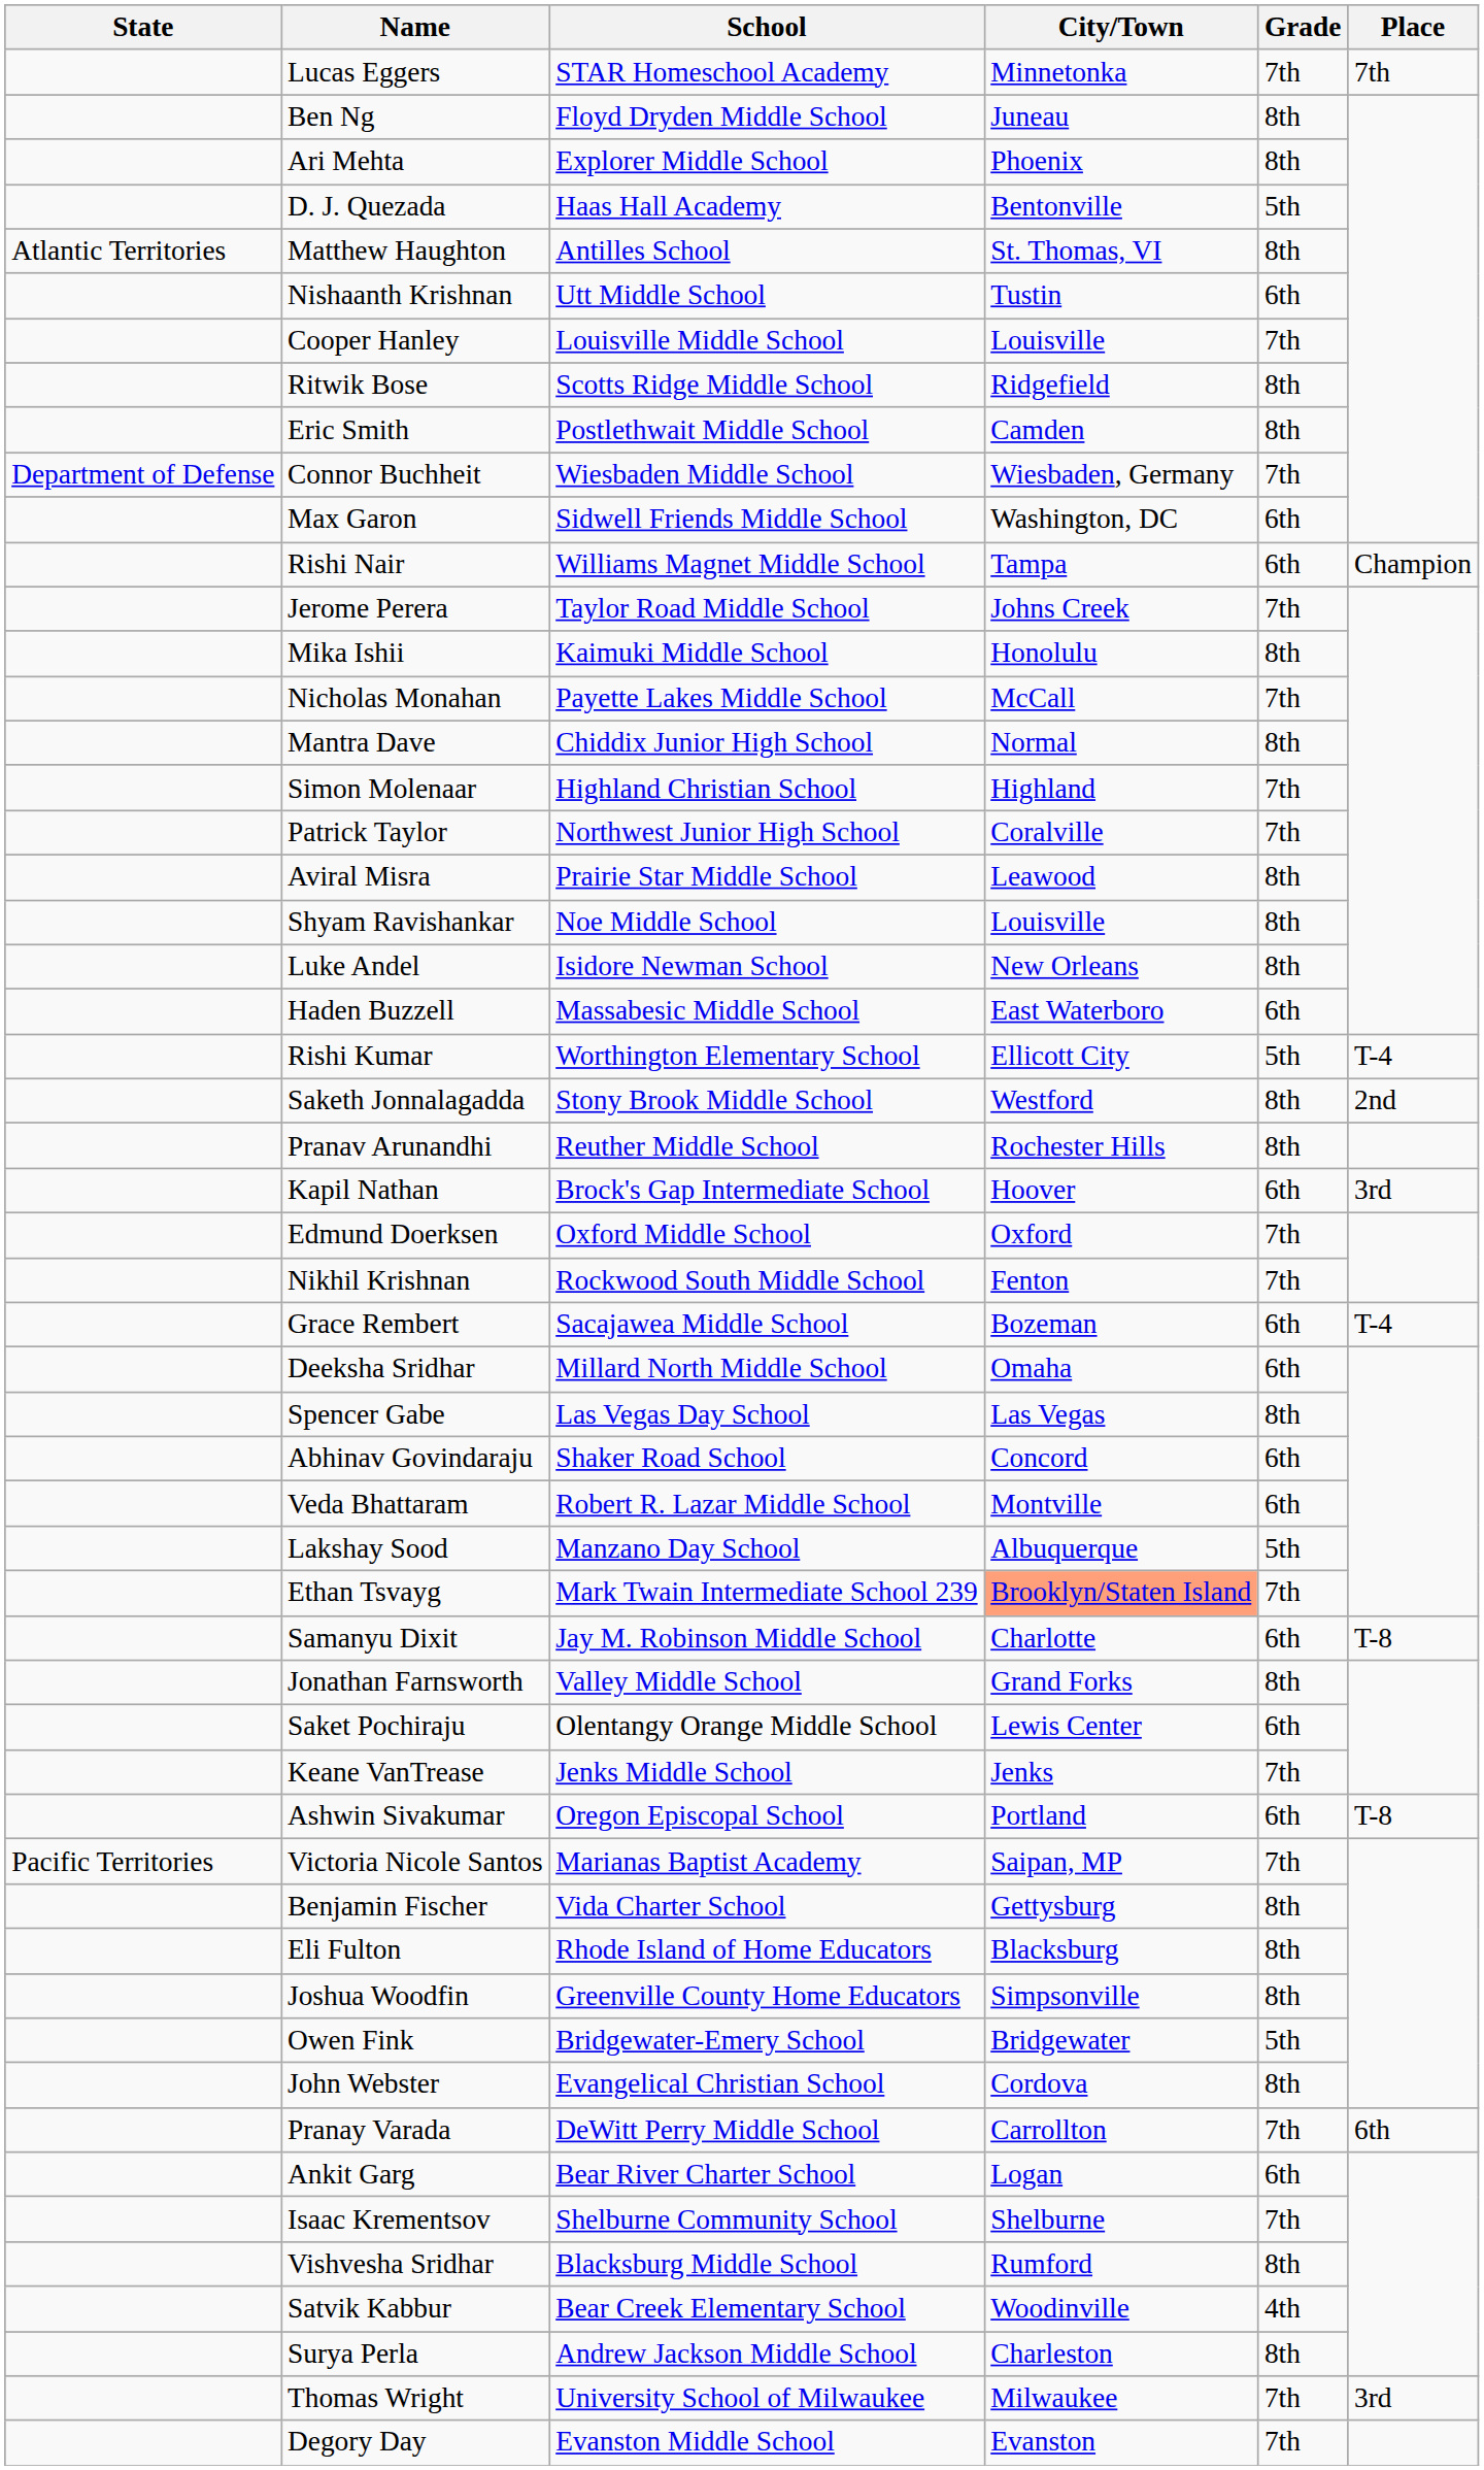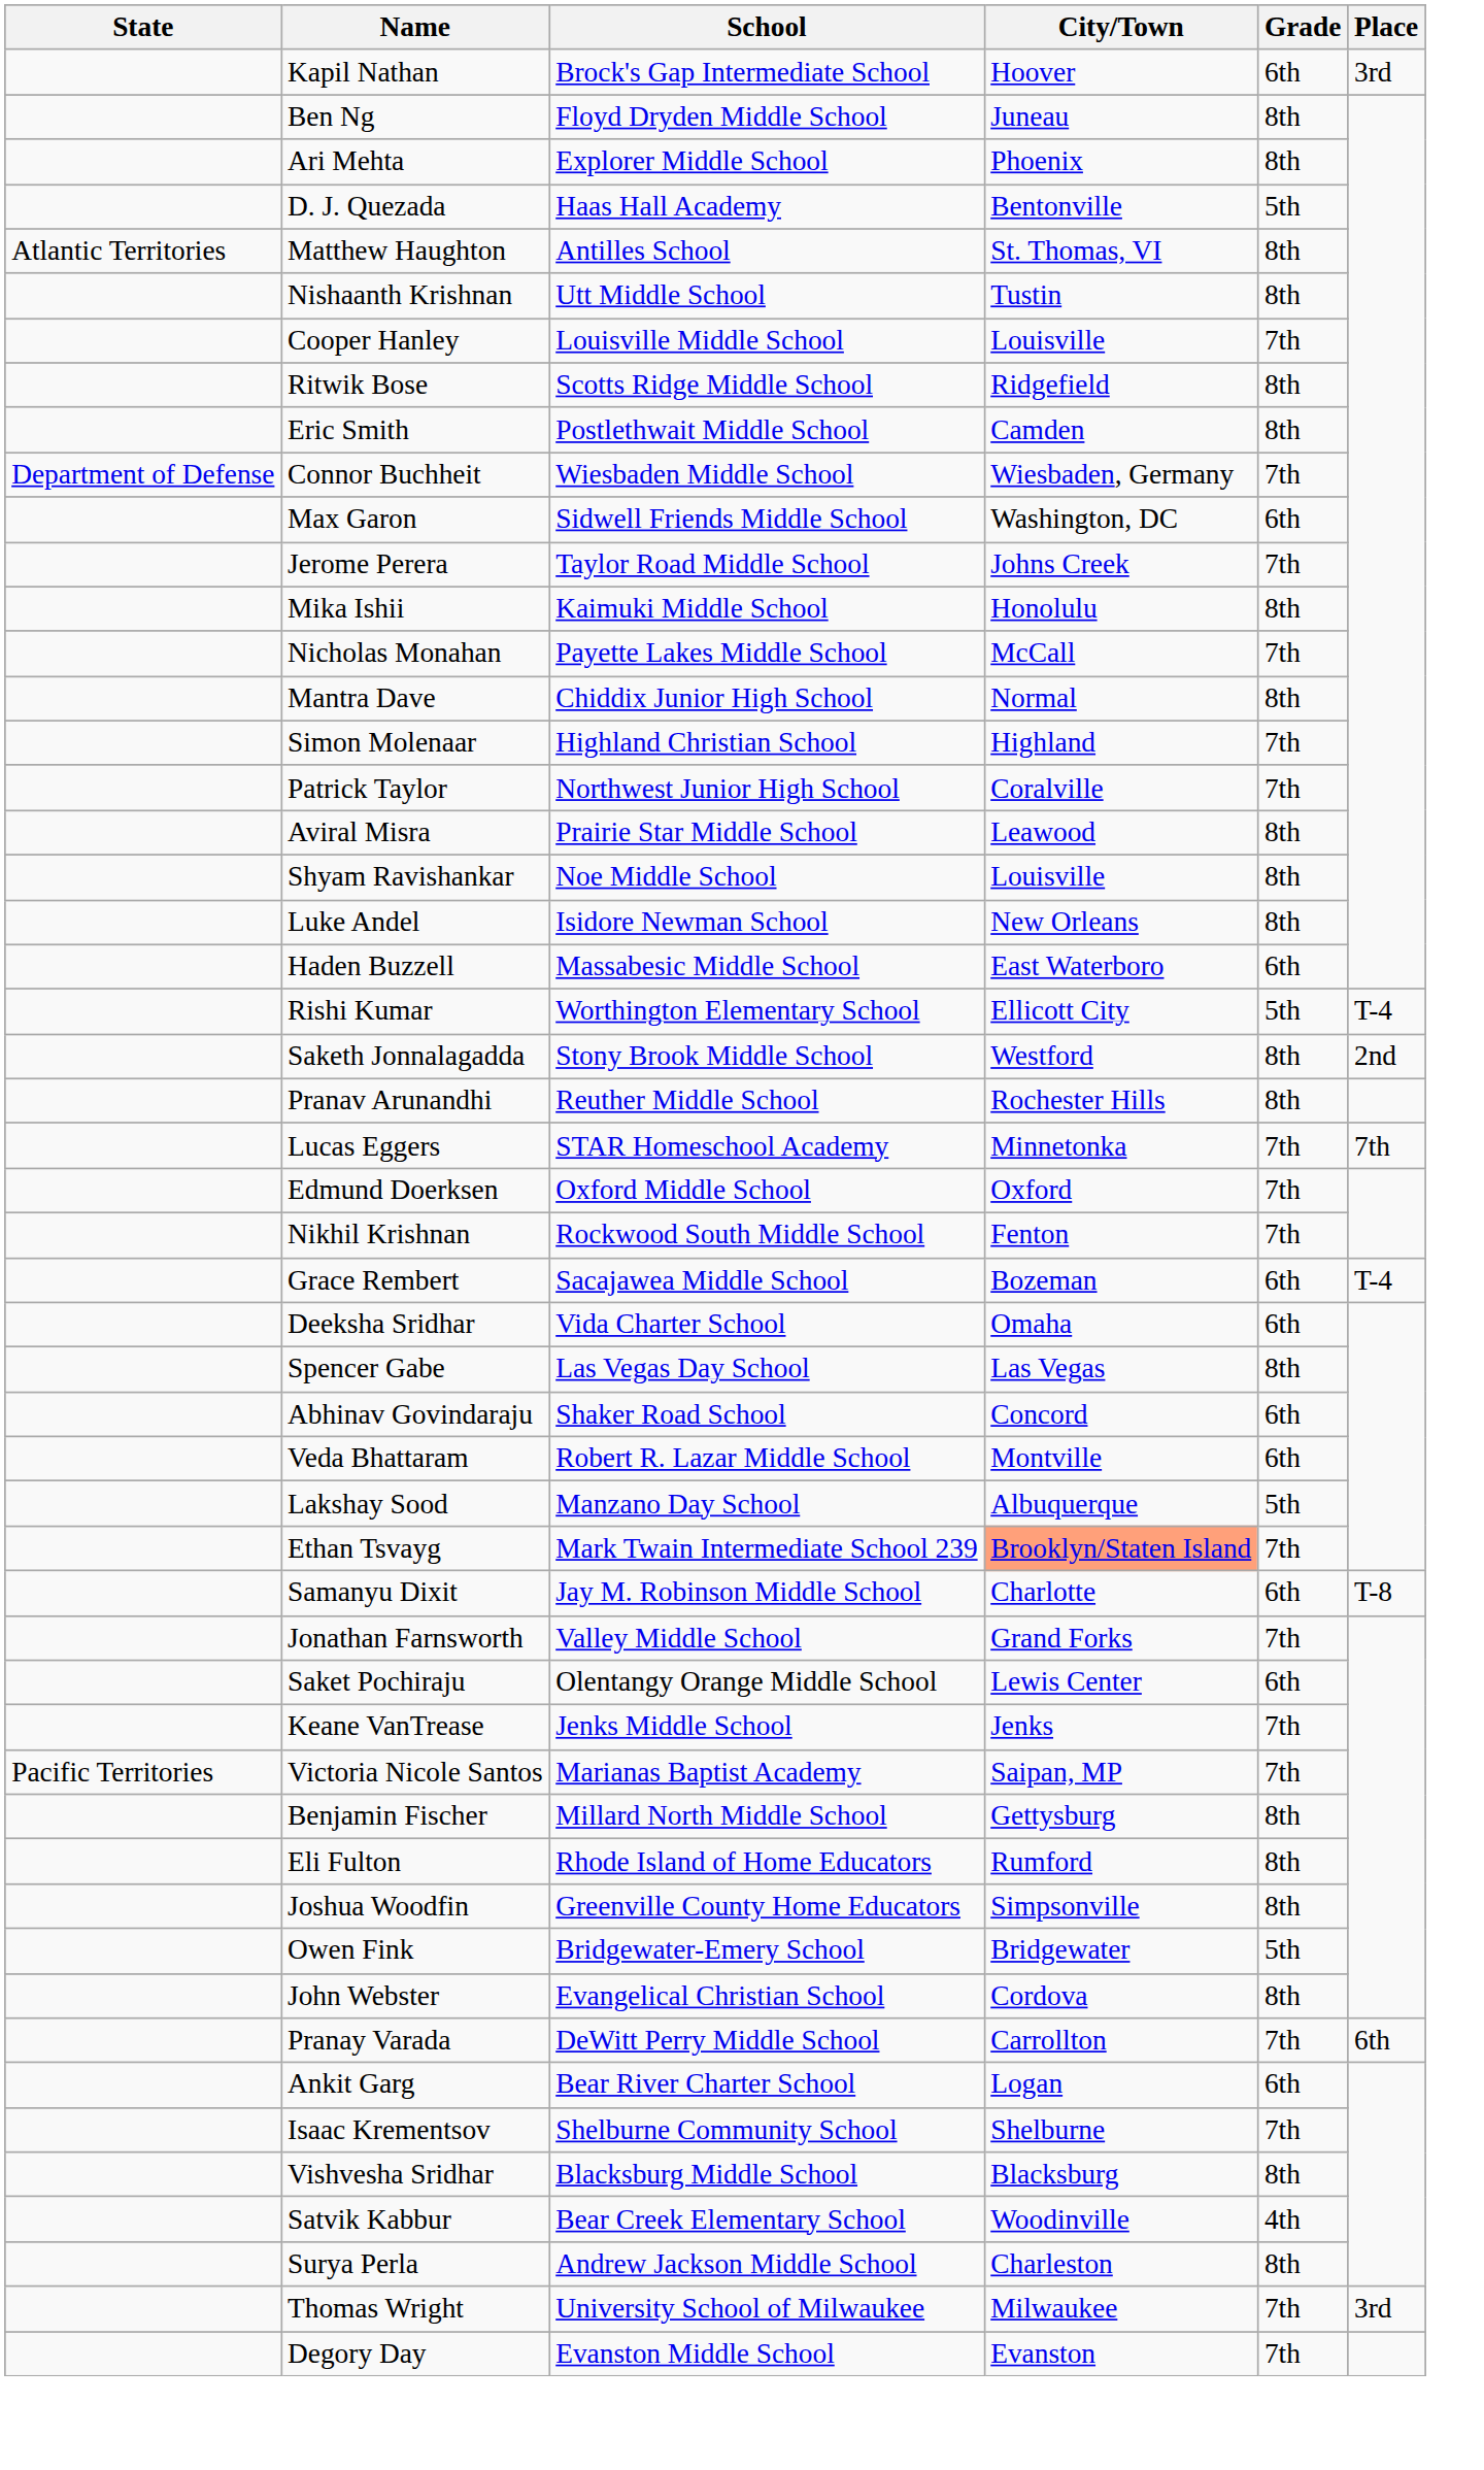 <table class="wikitable">
 <tr>
 <th><strong>State</strong></th>
 <th><strong>Name</strong></th>
 <th><strong>School</strong></th>
 <th><strong>City/Town</strong></th>
 <th><strong>Grade</strong></th>
 <th><strong>Place</strong></th>
 </tr>
 <tr>
 <td></td>
-<td>Lucas Eggers</td>
-<td><a href='#'>STAR Homeschool Academy</a></td>
-<td><a href='#'>Minnetonka</a></td>
-<td>7th</td>
-<td>7th</td>
+<td>Kapil Nathan</td>
+<td><a href='#'>Brock's Gap Intermediate School</a></td>
+<td><a href='#'>Hoover</a></td>
+<td>6th</td>
+<td>3rd</td>
 </tr>
 <tr>
 <td></td>
 <td>Ben Ng</td>
 <td><a href='#'>Floyd Dryden Middle School</a></td>
 <td><a href='#'>Juneau</a></td>
 <td>8th</td>
 </tr>
 <tr>
 <td></td>
 <td>Ari Mehta</td>
 <td><a href='#'>Explorer Middle School</a></td>
 <td><a href='#'>Phoenix</a></td>
 <td>8th</td>
 </tr>
 <tr>
 <td></td>
 <td>D. J. Quezada</td>
 <td><a href='#'>Haas Hall Academy</a></td>
 <td><a href='#'>Bentonville</a></td>
 <td>5th</td>
 </tr>
 <tr>
 <td>  Atlantic Territories</td>
 <td>Matthew Haughton</td>
 <td><a href='#'>Antilles School</a></td>
 <td><a href='#'>St. Thomas, VI</a></td>
 <td>8th</td>
 </tr>
 <tr>
 <td></td>
 <td>Nishaanth Krishnan</td>
 <td><a href='#'>Utt Middle School</a></td>
 <td><a href='#'>Tustin</a></td>
-<td>6th</td>
+<td>8th</td>
 </tr>
 <tr>
 <td></td>
 <td>Cooper Hanley</td>
 <td><a href='#'>Louisville Middle School</a></td>
 <td><a href='#'>Louisville</a></td>
 <td>7th</td>
 </tr>
 <tr>
 <td></td>
 <td>Ritwik Bose</td>
 <td><a href='#'>Scotts Ridge Middle School</a></td>
 <td><a href='#'>Ridgefield</a></td>
 <td>8th</td>
 </tr>
 <tr>
 <td></td>
 <td>Eric Smith</td>
 <td><a href='#'>Postlethwait Middle School</a></td>
 <td><a href='#'>Camden</a></td>
 <td>8th</td>
 </tr>
 <tr>
 <td> <a href='#'>Department of Defense</a></td>
 <td>Connor Buchheit</td>
 <td><a href='#'>Wiesbaden Middle School</a></td>
 <td><a href='#'>Wiesbaden</a>, Germany</td>
 <td>7th</td>
 </tr>
 <tr>
 <td></td>
 <td>Max Garon</td>
 <td><a href='#'>Sidwell Friends Middle School</a></td>
 <td>Washington, DC</td>
 <td>6th</td>
-</tr>
-<tr>
-<td></td>
-<td>Rishi Nair</td>
-<td><a href='#'>Williams Magnet Middle School</a></td>
-<td><a href='#'>Tampa</a></td>
-<td>6th</td>
-<td>Champion</td>
 </tr>
 <tr>
 <td></td>
 <td>Jerome Perera</td>
 <td><a href='#'>Taylor Road Middle School</a></td>
 <td><a href='#'>Johns Creek</a></td>
 <td>7th</td>
 </tr>
 <tr>
 <td></td>
 <td>Mika Ishii</td>
 <td><a href='#'>Kaimuki Middle School</a></td>
 <td><a href='#'>Honolulu</a></td>
 <td>8th</td>
 </tr>
 <tr>
 <td></td>
 <td>Nicholas Monahan</td>
 <td><a href='#'>Payette Lakes Middle School</a></td>
 <td><a href='#'>McCall</a></td>
 <td>7th</td>
 </tr>
 <tr>
 <td></td>
 <td>Mantra Dave</td>
 <td><a href='#'>Chiddix Junior High School</a></td>
 <td><a href='#'>Normal</a></td>
 <td>8th</td>
 </tr>
 <tr>
 <td></td>
 <td>Simon Molenaar</td>
 <td><a href='#'>Highland Christian School</a></td>
 <td><a href='#'>Highland</a></td>
 <td>7th</td>
 </tr>
 <tr>
 <td></td>
 <td>Patrick Taylor</td>
 <td><a href='#'>Northwest Junior High School</a></td>
 <td><a href='#'>Coralville</a></td>
 <td>7th</td>
 </tr>
 <tr>
 <td></td>
 <td>Aviral Misra</td>
 <td><a href='#'>Prairie Star Middle School</a></td>
 <td><a href='#'>Leawood</a></td>
 <td>8th</td>
 </tr>
 <tr>
 <td></td>
 <td>Shyam Ravishankar</td>
 <td><a href='#'>Noe Middle School</a></td>
 <td><a href='#'>Louisville</a></td>
 <td>8th</td>
 </tr>
 <tr>
 <td></td>
 <td>Luke Andel</td>
 <td><a href='#'>Isidore Newman School</a></td>
 <td><a href='#'>New Orleans</a></td>
 <td>8th</td>
 </tr>
 <tr>
 <td></td>
 <td>Haden Buzzell</td>
 <td><a href='#'>Massabesic Middle School</a></td>
 <td><a href='#'>East Waterboro</a></td>
 <td>6th</td>
 </tr>
 <tr>
 <td></td>
 <td>Rishi Kumar</td>
 <td><a href='#'>Worthington Elementary School</a></td>
 <td><a href='#'>Ellicott City</a></td>
 <td>5th</td>
 <td>T-4</td>
 </tr>
 <tr>
 <td></td>
 <td>Saketh Jonnalagadda</td>
 <td><a href='#'>Stony Brook Middle School</a></td>
 <td><a href='#'>Westford</a></td>
 <td>8th</td>
 <td>2nd</td>
 </tr>
 <tr>
 <td></td>
 <td>Pranav Arunandhi</td>
 <td><a href='#'>Reuther Middle School</a></td>
 <td><a href='#'>Rochester Hills</a></td>
 <td>8th</td>
 </tr>
 <tr>
 <td></td>
-<td>Kapil Nathan</td>
-<td><a href='#'>Brock's Gap Intermediate School</a></td>
-<td><a href='#'>Hoover</a></td>
-<td>6th</td>
-<td>3rd</td>
+<td>Lucas Eggers</td>
+<td><a href='#'>STAR Homeschool Academy</a></td>
+<td><a href='#'>Minnetonka</a></td>
+<td>7th</td>
+<td>7th</td>
 </tr>
 <tr>
 <td></td>
 <td>Edmund Doerksen</td>
 <td><a href='#'>Oxford Middle School</a></td>
 <td><a href='#'>Oxford</a></td>
 <td>7th</td>
 </tr>
 <tr>
 <td></td>
 <td>Nikhil Krishnan</td>
 <td><a href='#'>Rockwood South Middle School</a></td>
 <td><a href='#'>Fenton</a></td>
 <td>7th</td>
 </tr>
 <tr>
 <td></td>
 <td>Grace Rembert</td>
 <td><a href='#'>Sacajawea Middle School</a></td>
 <td><a href='#'>Bozeman</a></td>
 <td>6th</td>
 <td>T-4</td>
 </tr>
 <tr>
 <td></td>
 <td>Deeksha Sridhar</td>
-<td><a href='#'>Millard North Middle School</a></td>
+<td><a href='#'>Vida Charter School</a></td>
 <td><a href='#'>Omaha</a></td>
 <td>6th</td>
 </tr>
 <tr>
 <td></td>
 <td>Spencer Gabe</td>
 <td><a href='#'>Las Vegas Day School</a></td>
 <td><a href='#'>Las Vegas</a></td>
 <td>8th</td>
 </tr>
 <tr>
 <td></td>
 <td>Abhinav Govindaraju</td>
 <td><a href='#'>Shaker Road School</a></td>
 <td><a href='#'>Concord</a></td>
 <td>6th</td>
 </tr>
 <tr>
 <td></td>
 <td>Veda Bhattaram</td>
 <td><a href='#'>Robert R. Lazar Middle School</a></td>
 <td><a href='#'>Montville</a></td>
 <td>6th</td>
 </tr>
 <tr>
 <td></td>
 <td>Lakshay Sood</td>
 <td><a href='#'>Manzano Day School</a></td>
 <td><a href='#'>Albuquerque</a></td>
 <td>5th</td>
 </tr>
 <tr>
 <td></td>
 <td>Ethan Tsvayg</td>
 <td><a href='#'>Mark Twain Intermediate School 239</a></td>
 <td style="background: lightsalmon;"><a href='#'>Brooklyn/Staten Island</a></td>
 <td>7th</td>
 </tr>
 <tr>
 <td></td>
 <td>Samanyu Dixit</td>
 <td><a href='#'>Jay M. Robinson Middle School</a></td>
 <td><a href='#'>Charlotte</a></td>
 <td>6th</td>
 <td>T-8</td>
 </tr>
 <tr>
 <td></td>
 <td>Jonathan Farnsworth</td>
 <td><a href='#'>Valley Middle School</a></td>
 <td><a href='#'>Grand Forks</a></td>
-<td>8th</td>
+<td>7th</td>
 </tr>
 <tr>
 <td></td>
 <td>Saket Pochiraju</td>
 <td>Olentangy Orange Middle School</td>
 <td><a href='#'>Lewis Center</a></td>
 <td>6th</td>
 </tr>
 <tr>
 <td></td>
 <td>Keane VanTrease</td>
 <td><a href='#'>Jenks Middle School</a></td>
 <td><a href='#'>Jenks</a></td>
 <td>7th</td>
 </tr>
 <tr>
-<td></td>
-<td>Ashwin Sivakumar</td>
-<td><a href='#'>Oregon Episcopal School</a></td>
-<td><a href='#'>Portland</a></td>
-<td>6th</td>
-<td>T-8</td>
-</tr>
-<tr>
 <td>   Pacific Territories</td>
 <td>Victoria Nicole Santos</td>
 <td><a href='#'>Marianas Baptist Academy</a></td>
 <td><a href='#'>Saipan, MP</a></td>
 <td>7th</td>
 </tr>
 <tr>
 <td></td>
 <td>Benjamin Fischer</td>
-<td><a href='#'>Vida Charter School</a></td>
+<td><a href='#'>Millard North Middle School</a></td>
 <td><a href='#'>Gettysburg</a></td>
 <td>8th</td>
 </tr>
 <tr>
 <td></td>
 <td>Eli Fulton</td>
 <td><a href='#'>Rhode Island of Home Educators</a></td>
-<td><a href='#'>Blacksburg</a></td>
+<td><a href='#'>Rumford</a></td>
 <td>8th</td>
 </tr>
 <tr>
 <td></td>
 <td>Joshua Woodfin</td>
 <td><a href='#'>Greenville County Home Educators</a></td>
 <td><a href='#'>Simpsonville</a></td>
 <td>8th</td>
 </tr>
 <tr>
 <td></td>
 <td>Owen Fink</td>
 <td><a href='#'>Bridgewater-Emery School</a></td>
 <td><a href='#'>Bridgewater</a></td>
 <td>5th</td>
 </tr>
 <tr>
 <td></td>
 <td>John Webster</td>
 <td><a href='#'>Evangelical Christian School</a></td>
 <td><a href='#'>Cordova</a></td>
 <td>8th</td>
 </tr>
 <tr>
 <td></td>
 <td>Pranay Varada</td>
 <td><a href='#'>DeWitt Perry Middle School</a></td>
 <td><a href='#'>Carrollton</a></td>
 <td>7th</td>
 <td>6th</td>
 </tr>
 <tr>
 <td></td>
 <td>Ankit Garg</td>
 <td><a href='#'>Bear River Charter School</a></td>
 <td><a href='#'>Logan</a></td>
 <td>6th</td>
 </tr>
 <tr>
 <td></td>
 <td>Isaac Krementsov</td>
 <td><a href='#'>Shelburne Community School</a></td>
 <td><a href='#'>Shelburne</a></td>
 <td>7th</td>
 </tr>
 <tr>
 <td></td>
 <td>Vishvesha Sridhar</td>
 <td><a href='#'>Blacksburg Middle School</a></td>
-<td><a href='#'>Rumford</a></td>
+<td><a href='#'>Blacksburg</a></td>
 <td>8th</td>
 </tr>
 <tr>
 <td></td>
 <td>Satvik Kabbur</td>
 <td><a href='#'>Bear Creek Elementary School</a></td>
 <td><a href='#'>Woodinville</a></td>
 <td>4th</td>
 </tr>
 <tr>
 <td></td>
 <td>Surya Perla</td>
 <td><a href='#'>Andrew Jackson Middle School</a></td>
 <td><a href='#'>Charleston</a></td>
 <td>8th</td>
 </tr>
 <tr>
 <td></td>
 <td>Thomas Wright</td>
 <td><a href='#'>University School of Milwaukee</a></td>
 <td><a href='#'>Milwaukee</a></td>
 <td>7th</td>
 <td>3rd</td>
 </tr>
 <tr>
 <td></td>
 <td>Degory Day</td>
 <td><a href='#'>Evanston Middle School</a></td>
 <td><a href='#'>Evanston</a></td>
 <td>7th</td>
 </tr>
 </table>
